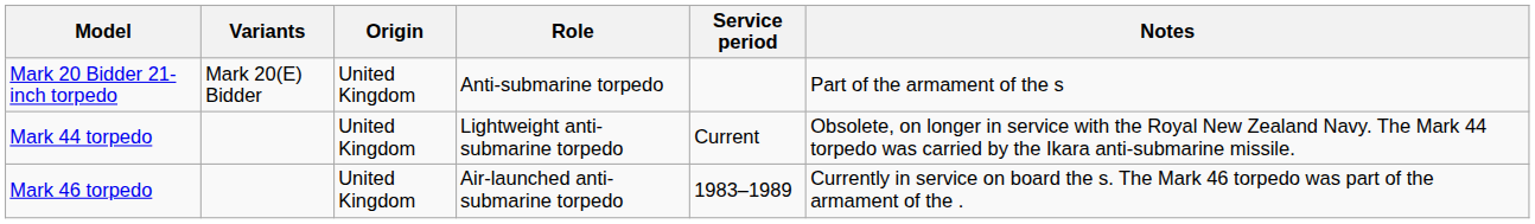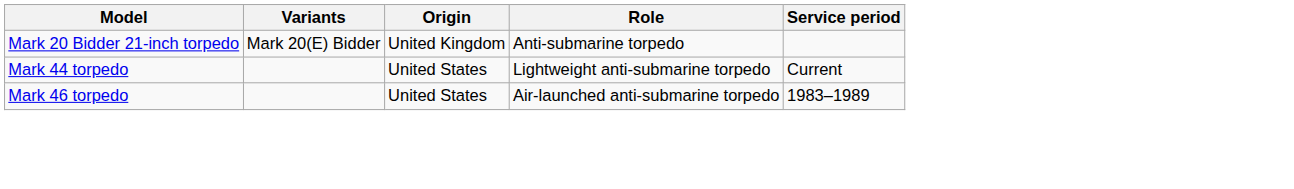 <table class="wikitable sortable">
 <tr>
 <th>Model</th>
 <th>Variants</th>
 <th>Origin</th>
 <th>Role</th>
 <th>Service period</th>
-<th>Notes</th>
 </tr>
 <tr>
 <td><a href='#'>Mark 20 Bidder 21-inch torpedo</a></td>
 <td>Mark 20(E) Bidder</td>
 <td>United Kingdom</td>
 <td>Anti-submarine torpedo</td>
 <td></td>
-<td>Part of the armament of the s</td>
 </tr>
 <tr>
 <td><a href='#'>Mark 44 torpedo</a></td>
 <td></td>
-<td>United Kingdom</td>
+<td>United States</td>
 <td>Lightweight anti-submarine torpedo</td>
 <td>Current</td>
-<td>Obsolete, on longer in service with the Royal New Zealand Navy. The Mark 44 torpedo was carried by the Ikara anti-submarine missile.</td>
 </tr>
 <tr>
 <td><a href='#'>Mark 46 torpedo</a></td>
 <td></td>
-<td>United Kingdom</td>
+<td>United States</td>
 <td>Air-launched anti-submarine torpedo</td>
 <td>1983–1989</td>
-<td>Currently in service on board the s. The Mark 46 torpedo was part of the armament of the .</td>
 </tr>
 </table>
